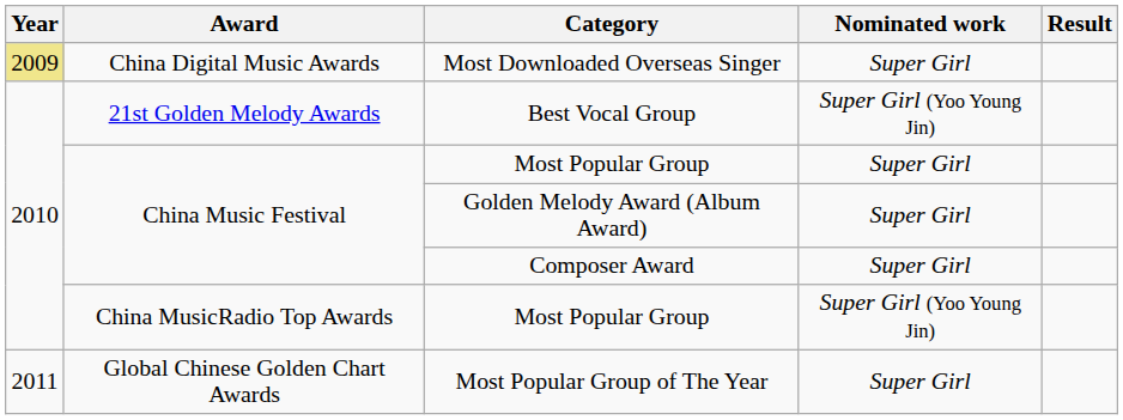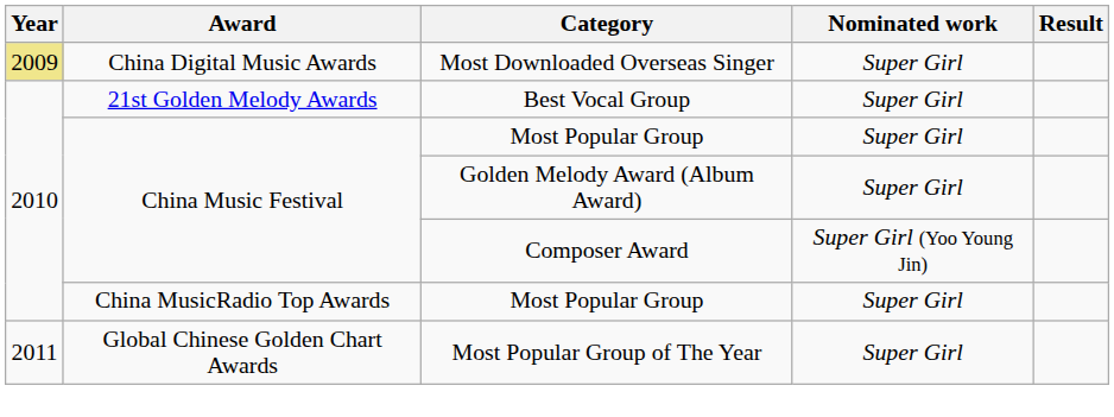 <table class="wikitable" style="text-align:center; width:750px">
 <tr>
 <th>Year</th>
 <th>Award</th>
 <th>Category</th>
 <th>Nominated work</th>
 <th>Result</th>
 </tr>
 <tr>
 <td style="background: khaki;">2009</td>
 <td>China Digital Music Awards</td>
 <td>Most Downloaded Overseas Singer</td>
 <td><em>Super Girl</em></td>
 <td></td>
 </tr>
 <tr>
 <td rowspan=5>2010</td>
 <td><a href='#'>21st Golden Melody Awards</a></td>
 <td>Best Vocal Group</td>
-<td><em>Super Girl</em> <small>(Yoo Young Jin)</small></td>
+<td><em>Super Girl</em></td>
 <td></td>
 </tr>
 <tr>
 <td rowspan=3>China Music Festival</td>
 <td>Most Popular Group</td>
 <td><em>Super Girl</em></td>
 <td></td>
 </tr>
 <tr>
 <td>Golden Melody Award (Album Award)</td>
 <td><em>Super Girl</em></td>
 <td></td>
 </tr>
 <tr>
 <td>Composer Award</td>
-<td><em>Super Girl</em></td>
+<td><em>Super Girl</em> <small>(Yoo Young Jin)</small></td>
 <td></td>
 </tr>
 <tr>
 <td>China MusicRadio Top Awards</td>
 <td>Most Popular Group</td>
-<td><em>Super Girl</em> <small>(Yoo Young Jin)</small></td>
+<td><em>Super Girl</em></td>
 <td></td>
 </tr>
 <tr>
 <td>2011</td>
 <td>Global Chinese Golden Chart Awards</td>
 <td>Most Popular Group of The Year</td>
 <td><em>Super Girl</em></td>
 <td></td>
 </tr>
 </table>
